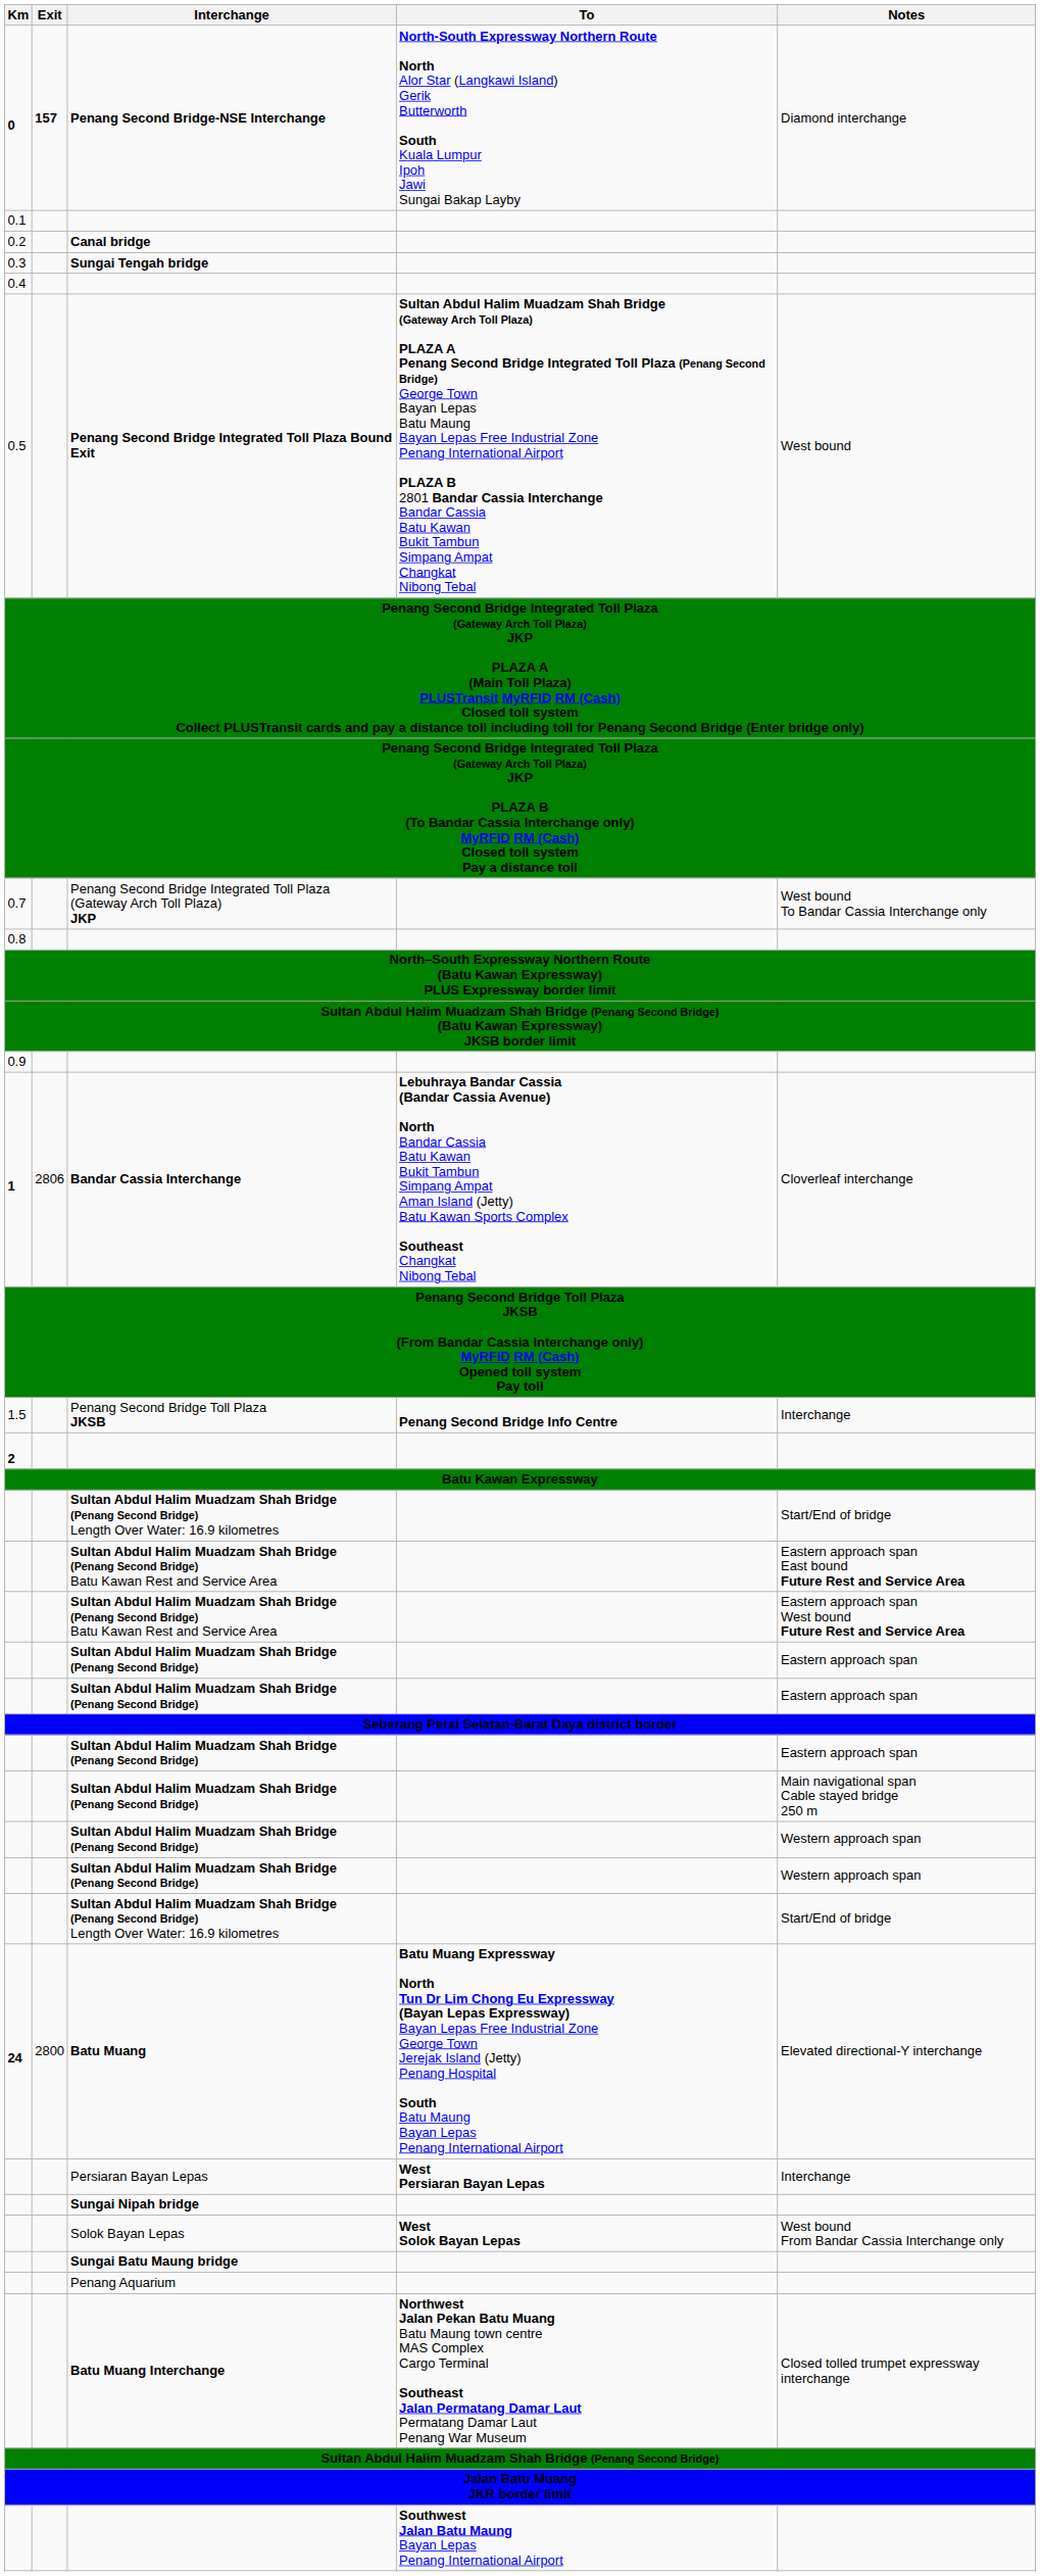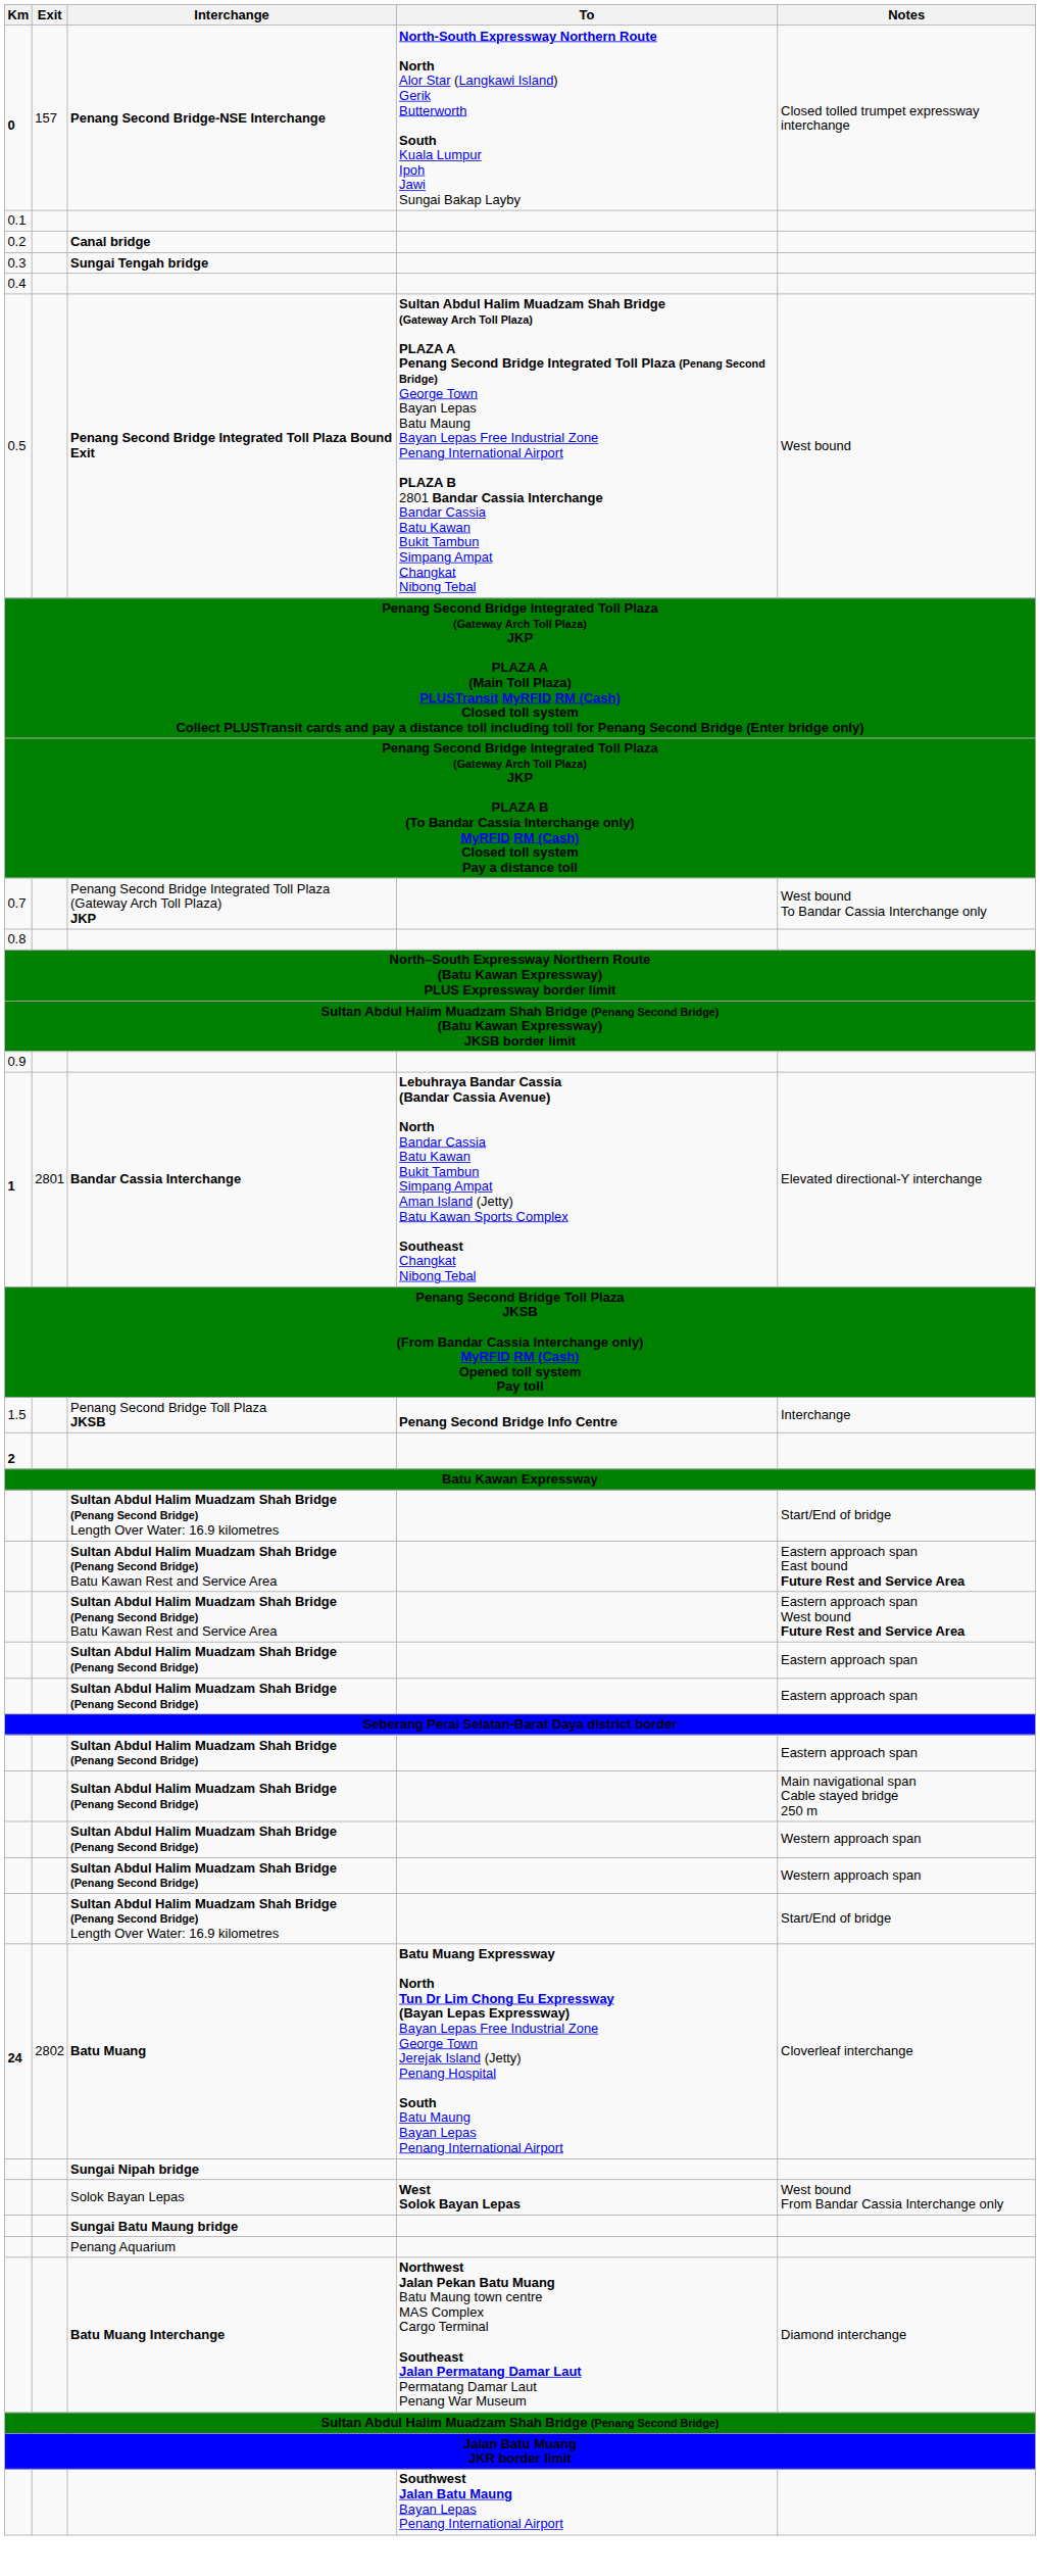 <table class=wikitable>
 <tr>
 <th>Km</th>
 <th>Exit</th>
 <th>Interchange</th>
 <th>To</th>
 <th>Notes</th>
 </tr>
 <tr>
 <td><br><strong>0</strong></td>
-<td><strong>157</strong></td>
+<td>157</td>
 <td><strong>Penang Second Bridge-NSE Interchange</strong></td>
 <td>  <strong><a href='#'>North-South Expressway Northern Route</a></strong><br><br> <strong>North</strong><br>  <a href='#'>Alor Star</a> (<a href='#'>Langkawi Island</a>)<br>  <a href='#'>Gerik</a><br>  <a href='#'>Butterworth</a><br><br> <strong>South</strong><br>  <a href='#'>Kuala Lumpur</a><br>  <a href='#'>Ipoh</a><br>  <a href='#'>Jawi</a><br> Sungai Bakap Layby</td>
-<td>Diamond interchange</td>
+<td>Closed tolled trumpet expressway interchange</td>
 </tr>
 <tr>
 <td>0.1</td>
 <td></td>
 <td></td>
 <td></td>
 <td></td>
 </tr>
 <tr>
 <td>0.2</td>
 <td></td>
 <td><strong>Canal bridge</strong></td>
 <td></td>
 <td></td>
 </tr>
 <tr>
 <td>0.3</td>
 <td></td>
 <td><strong>Sungai Tengah bridge</strong></td>
 <td></td>
 <td></td>
 </tr>
 <tr>
 <td>0.4</td>
 <td></td>
 <td></td>
 <td></td>
 <td></td>
 </tr>
 <tr>
 <td>0.5</td>
 <td></td>
 <td><strong>Penang Second Bridge Integrated Toll Plaza Bound Exit</strong></td>
 <td> <strong>Sultan Abdul Halim Muadzam Shah Bridge</strong><br><small><strong>(Gateway Arch Toll Plaza)</strong></small><br><br> <strong>PLAZA A</strong><br> <strong>Penang Second Bridge Integrated Toll Plaza</strong> <small><strong>(Penang Second Bridge)</strong></small><br> <a href='#'>George Town</a><br> Bayan Lepas<br> Batu Maung<br> <a href='#'>Bayan Lepas Free Industrial Zone</a><br> <a href='#'>Penang International Airport</a> <br><br> <strong>PLAZA B</strong><br>2801 <strong>Bandar Cassia Interchange</strong><br> <a href='#'>Bandar Cassia</a><br> <a href='#'>Batu Kawan</a><br> <a href='#'>Bukit Tambun</a><br> <a href='#'>Simpang Ampat</a><br> <a href='#'>Changkat</a><br> <a href='#'>Nibong Tebal</a></td>
 <td>West bound</td>
 </tr>
 <tr>
 <td colspan="5" style="text-align:center" bgcolor="green"><strong><span>Penang Second Bridge Integrated Toll Plaza<br><small>(Gateway Arch Toll Plaza)</small><br>JKP<br><br>PLAZA A<br>(Main Toll Plaza)<br><a href='#'><span>PLUSTransit</span></a>   <a href='#'><span>My</span><span>RFID</span></a>   <a href='#'><span>RM (Cash)</span></a><br>Closed toll system<br>Collect PLUSTransit cards and pay a distance toll including toll for Penang Second Bridge (Enter bridge only)</span></strong></td>
 </tr>
 <tr>
 <td colspan="5" style="text-align:center" bgcolor="green"><strong><span>Penang Second Bridge Integrated Toll Plaza<br><small>(Gateway Arch Toll Plaza)</small><br>JKP<br><br>PLAZA B<br>(To Bandar Cassia Interchange only)<br> <a href='#'><span>My</span><span>RFID</span></a>  <a href='#'><span>RM (Cash)</span></a><br>Closed toll system<br>Pay a distance toll</span></strong></td>
 </tr>
 <tr>
 <td>0.7</td>
 <td></td>
 <td> Penang Second Bridge Integrated Toll Plaza<br>(Gateway Arch Toll Plaza)<br><strong>JKP</strong></td>
 <td>  </td>
 <td>West bound<br>To Bandar Cassia Interchange only</td>
 </tr>
 <tr>
 <td>0.8</td>
 <td></td>
 <td></td>
 <td></td>
 <td></td>
 </tr>
 <tr>
 <td colspan="5" style="text-align:center" bgcolor="green"><strong><span>  North–South Expressway Northern Route<br>(Batu Kawan Expressway)<br>PLUS Expressway border limit</span></strong></td>
 </tr>
 <tr>
 <td colspan="5" style="text-align:center" bgcolor="green"><strong><span> Sultan Abdul Halim Muadzam Shah Bridge <small>(Penang Second Bridge)</small><br>(Batu Kawan Expressway)<br>JKSB border limit</span></strong></td>
 </tr>
 <tr>
 <td>0.9</td>
 <td></td>
 <td></td>
 <td></td>
 <td></td>
 </tr>
 <tr>
 <td><br><strong>1</strong></td>
-<td>2806</td>
+<td>2801</td>
 <td><strong>Bandar Cassia Interchange</strong></td>
 <td><strong>Lebuhraya Bandar Cassia</strong><br><strong>(Bandar Cassia Avenue)</strong><br><br><strong>North</strong><br> <a href='#'>Bandar Cassia</a><br> <a href='#'>Batu Kawan</a><br> <a href='#'>Bukit Tambun</a><br> <a href='#'>Simpang Ampat</a><br> <a href='#'>Aman Island</a> (Jetty)<br><a href='#'>Batu Kawan Sports Complex</a><br><br><strong>Southeast</strong><br> <a href='#'>Changkat</a><br> <a href='#'>Nibong Tebal</a></td>
-<td>Cloverleaf interchange</td>
+<td>Elevated directional-Y interchange</td>
 </tr>
 <tr>
 <td colspan="5" style="text-align:center" bgcolor="green"><strong><span>Penang Second Bridge Toll Plaza<br>JKSB<br><br>(From Bandar Cassia Interchange only)<br><a href='#'><span>My</span><span>RFID</span></a>   <a href='#'><span>RM (Cash)</span></a><br>Opened toll system<br>Pay toll</span></strong></td>
 </tr>
 <tr>
 <td>1.5</td>
 <td></td>
 <td> Penang Second Bridge Toll Plaza<br><strong>JKSB</strong></td>
 <td><strong>  <br> Penang Second Bridge Info Centre</strong></td>
 <td>Interchange</td>
 </tr>
 <tr>
 <td><br><strong>2</strong></td>
 <td></td>
 <td></td>
 <td></td>
 <td></td>
 </tr>
 <tr>
 <td colspan="5" style="text-align:center" bgcolor="green"><strong><span> Batu Kawan Expressway</span></strong></td>
 </tr>
 <tr>
 <td></td>
 <td></td>
 <td><strong>Sultan Abdul Halim Muadzam Shah Bridge</strong><br><small><strong>(Penang Second Bridge)</strong></small><br>Length Over Water: 16.9 kilometres</td>
 <td></td>
 <td>Start/End of bridge</td>
 </tr>
 <tr>
 <td></td>
 <td></td>
 <td><strong>Sultan Abdul Halim Muadzam Shah Bridge</strong><br><small><strong>(Penang Second Bridge)</strong></small><br> Batu Kawan Rest and Service Area</td>
 <td>   </td>
 <td>Eastern approach span<br>East bound<br><strong>Future Rest and Service Area</strong></td>
 </tr>
 <tr>
 <td></td>
 <td></td>
 <td><strong>Sultan Abdul Halim Muadzam Shah Bridge</strong><br><small><strong>(Penang Second Bridge)</strong></small><br> Batu Kawan Rest and Service Area</td>
 <td>   </td>
 <td>Eastern approach span<br>West bound<br><strong>Future Rest and Service Area</strong></td>
 </tr>
 <tr>
 <td></td>
 <td></td>
 <td><strong>Sultan Abdul Halim Muadzam Shah Bridge</strong><br><small><strong>(Penang Second Bridge)</strong></small></td>
 <td></td>
 <td>Eastern approach span</td>
 </tr>
 <tr>
 <td></td>
 <td></td>
 <td><strong>Sultan Abdul Halim Muadzam Shah Bridge</strong><br><small><strong>(Penang Second Bridge)</strong></small></td>
 <td></td>
 <td>Eastern approach span</td>
 </tr>
 <tr>
 <td colspan="5" style="text-align:center" bgcolor="blue"><strong><span>Seberang Perai Selatan-Barat Daya district border</span></strong></td>
 </tr>
 <tr>
 <td></td>
 <td></td>
 <td><strong>Sultan Abdul Halim Muadzam Shah Bridge</strong><br><small><strong>(Penang Second Bridge)</strong></small></td>
 <td></td>
 <td>Eastern approach span</td>
 </tr>
 <tr>
 <td></td>
 <td></td>
 <td><strong>Sultan Abdul Halim Muadzam Shah Bridge</strong><br><small><strong>(Penang Second Bridge)</strong></small></td>
 <td></td>
 <td>Main navigational span<br>Cable stayed bridge<br>250 m</td>
 </tr>
 <tr>
 <td></td>
 <td></td>
 <td><strong>Sultan Abdul Halim Muadzam Shah Bridge</strong><br><small><strong>(Penang Second Bridge)</strong></small></td>
 <td></td>
 <td>Western approach span</td>
 </tr>
 <tr>
 <td></td>
 <td></td>
 <td><strong>Sultan Abdul Halim Muadzam Shah Bridge</strong><br><small><strong>(Penang Second Bridge)</strong></small></td>
 <td></td>
 <td>Western approach span</td>
 </tr>
 <tr>
 <td></td>
 <td></td>
 <td><strong>Sultan Abdul Halim Muadzam Shah Bridge</strong><br><small><strong>(Penang Second Bridge)</strong></small><br>Length Over Water: 16.9 kilometres</td>
 <td></td>
 <td>Start/End of bridge</td>
 </tr>
 <tr>
 <td><br><strong>24</strong></td>
-<td>2800</td>
+<td>2802</td>
 <td><strong>Batu Muang</strong></td>
 <td>  <strong>Batu Muang Expressway</strong><br><br> <strong>North</strong><br> <strong><a href='#'>Tun Dr Lim Chong Eu Expressway</a></strong><br><strong>(Bayan Lepas Expressway)</strong><br> <a href='#'>Bayan Lepas Free Industrial Zone</a><br> <a href='#'>George Town</a><br><a href='#'>Jerejak Island</a> (Jetty)<br><a href='#'>Penang Hospital</a> <br><br> <strong>South</strong><br> <a href='#'>Batu Maung</a><br> <a href='#'>Bayan Lepas</a><br> <a href='#'>Penang International Airport</a> </td>
-<td>Elevated directional-Y interchange</td>
-</tr>
-<tr>
-<td></td>
-<td></td>
-<td>Persiaran Bayan Lepas</td>
-<td><strong>West</strong><br><strong>Persiaran Bayan Lepas</strong></td>
-<td>Interchange</td>
+<td>Cloverleaf interchange</td>
 </tr>
 <tr>
 <td></td>
 <td></td>
 <td><strong>Sungai Nipah bridge</strong></td>
 <td></td>
 <td></td>
 </tr>
 <tr>
 <td></td>
 <td></td>
 <td>Solok Bayan Lepas</td>
 <td><strong>West</strong><br><strong>Solok Bayan Lepas</strong></td>
 <td>West bound<br>From Bandar Cassia Interchange only</td>
 </tr>
 <tr>
 <td></td>
 <td></td>
 <td><strong>Sungai Batu Maung bridge</strong></td>
 <td></td>
 <td></td>
 </tr>
 <tr>
 <td></td>
 <td></td>
 <td>Penang Aquarium</td>
 <td></td>
 <td></td>
 </tr>
 <tr>
 <td></td>
 <td></td>
 <td><strong>Batu Muang Interchange</strong></td>
 <td><strong>Northwest</strong><br><strong>Jalan Pekan Batu Muang</strong><br>Batu Maung town centre<br>MAS Complex<br>Cargo Terminal<br><br><strong>Southeast</strong><br> <strong><a href='#'>Jalan Permatang Damar Laut</a></strong><br>Permatang Damar Laut<br>Penang War Museum</td>
-<td>Closed tolled trumpet expressway interchange</td>
+<td>Diamond interchange</td>
 </tr>
 <tr>
 <td colspan="5" style="text-align:center" bgcolor="green"><strong><span>  Sultan Abdul Halim Muadzam Shah Bridge <small>(Penang Second Bridge)</small></span></strong></td>
 </tr>
 <tr>
 <td colspan="5" style="text-align:center" bgcolor="blue"><strong><span> Jalan Batu Muang<br>JKR border limit</span></strong></td>
 </tr>
 <tr>
 <td></td>
 <td></td>
 <td></td>
 <td><strong>Southwest</strong><br> <strong><a href='#'>Jalan Batu Maung</a></strong><br> <a href='#'>Bayan Lepas</a><br> <a href='#'>Penang International Airport</a> </td>
 <td></td>
 </tr>
 </table>
